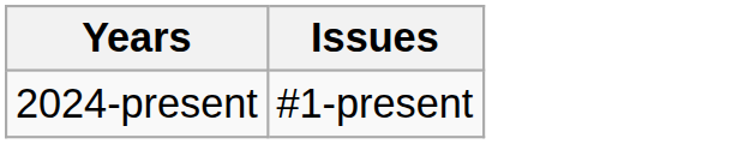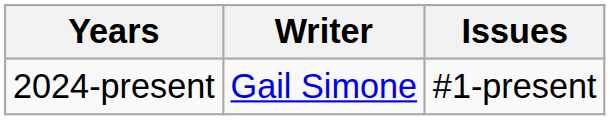 <table class="wikitable">
 <tr>
 <th>Years</th>
+<th>Writer</th>
 <th>Issues</th>
 </tr>
 <tr>
 <td align="center">2024-present</td>
+<td align="center"><a href='#'>Gail Simone</a></td>
 <td align="center">#1-present</td>
 </tr>
 </table>
